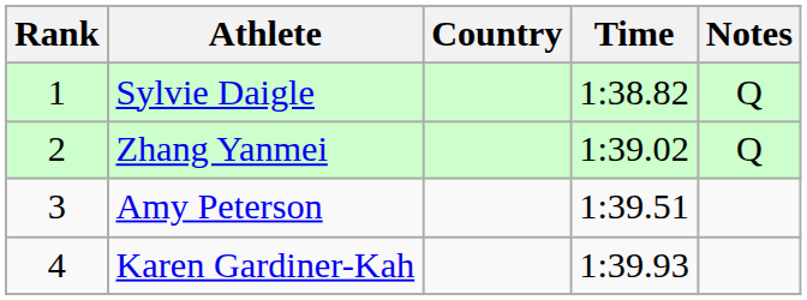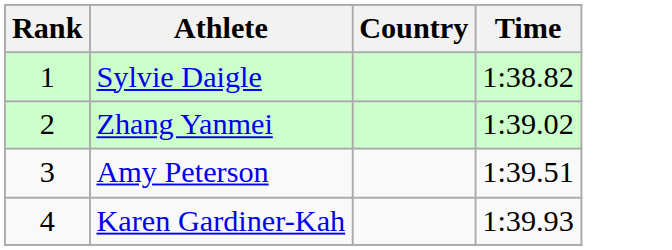 <table class="wikitable" style="text-align:center">
 <tr>
 <th>Rank</th>
 <th>Athlete</th>
 <th>Country</th>
 <th>Time</th>
-<th>Notes</th>
 </tr>
 <tr bgcolor=ccffcc>
 <td>1</td>
 <td align=left><a href='#'>Sylvie Daigle</a></td>
 <td align=left></td>
 <td>1:38.82</td>
-<td>Q</td>
 </tr>
 <tr bgcolor=ccffcc>
 <td>2</td>
 <td align=left><a href='#'>Zhang Yanmei</a></td>
 <td align=left></td>
 <td>1:39.02</td>
-<td>Q</td>
 </tr>
 <tr>
 <td>3</td>
 <td align=left><a href='#'>Amy Peterson</a></td>
 <td align=left></td>
 <td>1:39.51</td>
-<td></td>
 </tr>
 <tr>
 <td>4</td>
 <td align=left><a href='#'>Karen Gardiner-Kah</a></td>
 <td align=left></td>
 <td>1:39.93</td>
-<td></td>
 </tr>
 </table>
